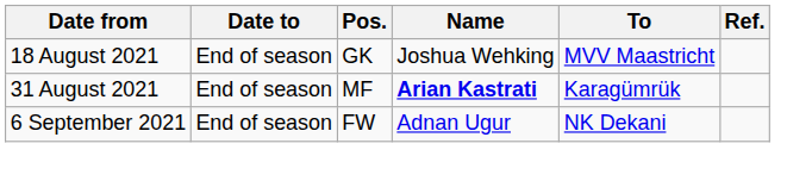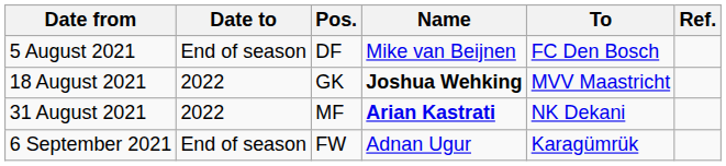 <table class="wikitable">
 <tr>
 <th>Date from</th>
 <th>Date to</th>
 <th>Pos.</th>
 <th>Name</th>
 <th>To</th>
 <th>Ref.</th>
 </tr>
 <tr>
+<td>5 August 2021</td>
+<td>End of season</td>
+<td>DF</td>
+<td><a href='#'>Mike van Beijnen</a></td>
+<td><a href='#'>FC Den Bosch</a></td>
+<td></td>
+</tr>
+<tr>
 <td>18 August 2021</td>
-<td>End of season</td>
+<td>2022</td>
 <td>GK</td>
-<td>Joshua Wehking</td>
+<td><strong>Joshua Wehking</strong></td>
 <td><a href='#'>MVV Maastricht</a></td>
 <td></td>
 </tr>
 <tr>
 <td>31 August 2021</td>
-<td>End of season</td>
+<td>2022</td>
 <td>MF</td>
 <td><strong><a href='#'>Arian Kastrati</a></strong></td>
-<td><a href='#'>Karagümrük</a></td>
+<td><a href='#'>NK Dekani</a></td>
 <td></td>
 </tr>
 <tr>
 <td>6 September 2021</td>
 <td>End of season</td>
 <td>FW</td>
 <td><a href='#'>Adnan Ugur</a></td>
-<td><a href='#'>NK Dekani</a></td>
+<td><a href='#'>Karagümrük</a></td>
 <td></td>
 </tr>
 </table>
